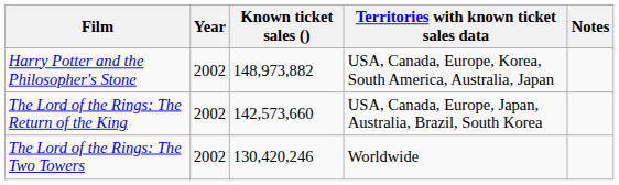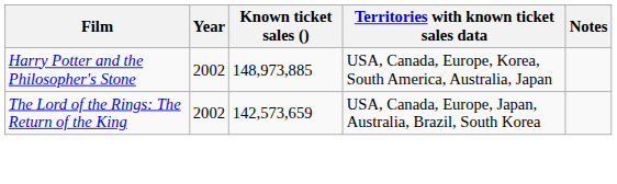 <table class="wikitable sortable">
 <tr>
 <th>Film</th>
 <th>Year</th>
 <th>Known ticket sales ()</th>
 <th><a href='#'>Territories</a> with known ticket sales data</th>
 <th class="unsortable">Notes</th>
 </tr>
 <tr>
 <td><em><a href='#'>Harry Potter and the Philosopher's Stone</a></em></td>
 <td>2002</td>
-<td>148,973,882</td>
+<td>148,973,885</td>
 <td>USA, Canada, Europe, Korea, South America, Australia, Japan</td>
 <td></td>
 </tr>
 <tr>
 <td><em><a href='#'>The Lord of the Rings: The Return of the King</a></em></td>
 <td>2002</td>
-<td>142,573,660</td>
+<td>142,573,659</td>
 <td>USA, Canada, Europe, Japan, Australia, Brazil, South Korea</td>
 <td></td>
 </tr>
-<tr>
-<td><em><a href='#'>The Lord of the Rings: The Two Towers</a></em></td>
-<td>2002</td>
-<td>130,420,246</td>
-<td>Worldwide</td>
-<td></td>
-</tr>
 </table>
